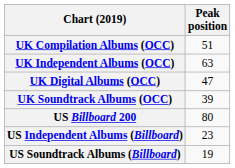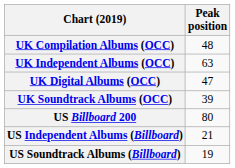 <table class="wikitable plainrowheaders" style="text-align:center">
 <tr>
 <th scope="col">Chart (2019)</th>
 <th scope="col">Peak<br>position</th>
 </tr>
 <tr>
 <th scope="row"><a href='#'>UK Compilation Albums</a> (<a href='#'>OCC</a>)</th>
-<td>51</td>
+<td>48</td>
 </tr>
 <tr>
 <th scope="row"><a href='#'>UK Independent Albums</a> (<a href='#'>OCC</a>)</th>
 <td>63</td>
 </tr>
 <tr>
 <th scope="row"><a href='#'>UK Digital Albums</a> (<a href='#'>OCC</a>)</th>
 <td>47</td>
 </tr>
 <tr>
 <th scope="row"><a href='#'>UK Soundtrack Albums</a> (<a href='#'>OCC</a>)</th>
 <td>39</td>
 </tr>
 <tr>
 <th scope="row">US <a href='#'><em>Billboard</em> 200</a></th>
 <td>80</td>
 </tr>
 <tr>
 <th scope="row">US <a href='#'>Independent Albums</a> (<a href='#'><em>Billboard</em></a>)</th>
-<td>23</td>
+<td>21</td>
 </tr>
 <tr>
 <th scope="row">US Soundtrack Albums (<a href='#'><em>Billboard</em></a>)</th>
 <td>19</td>
 </tr>
 </table>
